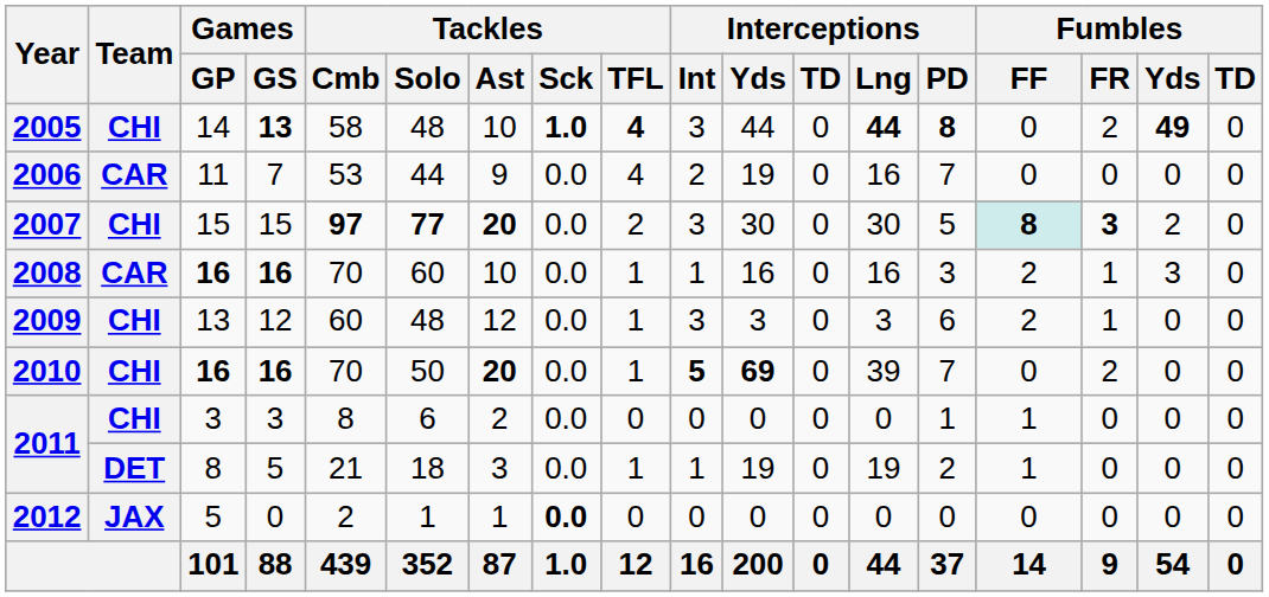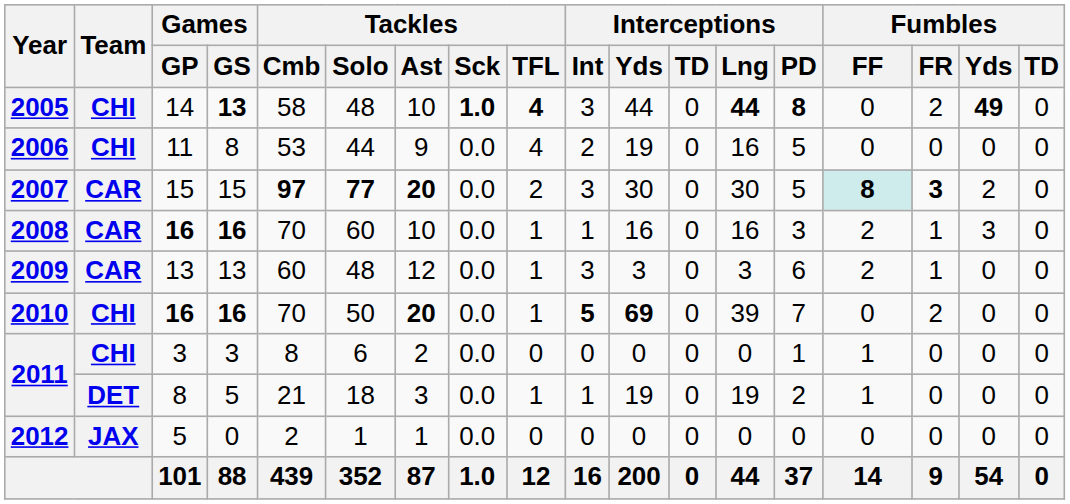 <table class="wikitable" style="text-align:center">
 <tr>
 <th rowspan="2">Year</th>
 <th rowspan="2">Team</th>
 <th colspan="2">Games</th>
 <th colspan="5">Tackles</th>
 <th colspan="5">Interceptions</th>
 <th colspan="4">Fumbles</th>
 </tr>
 <tr>
 <th>GP</th>
 <th>GS</th>
 <th>Cmb</th>
 <th>Solo</th>
 <th>Ast</th>
 <th>Sck</th>
 <th>TFL</th>
 <th>Int</th>
 <th>Yds</th>
 <th>TD</th>
 <th>Lng</th>
 <th>PD</th>
 <th>FF</th>
 <th>FR</th>
 <th>Yds</th>
 <th>TD</th>
 </tr>
 <tr>
 <th><a href='#'>2005</a></th>
 <th><a href='#'>CHI</a></th>
 <td>14</td>
 <td><strong>13</strong></td>
 <td>58</td>
 <td>48</td>
 <td>10</td>
 <td><strong>1.0</strong></td>
 <td><strong>4</strong></td>
 <td>3</td>
 <td>44</td>
 <td>0</td>
 <td><strong>44</strong></td>
 <td><strong>8</strong></td>
 <td>0</td>
 <td>2</td>
 <td><strong>49</strong></td>
 <td>0</td>
 </tr>
 <tr>
 <th><a href='#'>2006</a></th>
-<th><a href='#'>CAR</a></th>
+<th><a href='#'>CHI</a></th>
 <td>11</td>
-<td>7</td>
+<td>8</td>
 <td>53</td>
 <td>44</td>
 <td>9</td>
 <td>0.0</td>
 <td>4</td>
 <td>2</td>
 <td>19</td>
 <td>0</td>
 <td>16</td>
-<td>7</td>
+<td>5</td>
 <td>0</td>
 <td>0</td>
 <td>0</td>
 <td>0</td>
 </tr>
 <tr>
 <th><a href='#'>2007</a></th>
-<th><a href='#'>CHI</a></th>
+<th><a href='#'>CAR</a></th>
 <td>15</td>
 <td>15</td>
 <td><strong>97</strong></td>
 <td><strong>77</strong></td>
 <td><strong>20</strong></td>
 <td>0.0</td>
 <td>2</td>
 <td>3</td>
 <td>30</td>
 <td>0</td>
 <td>30</td>
 <td>5</td>
 <td style="background:#cfecec; width:3em;"><strong>8</strong></td>
 <td><strong>3</strong></td>
 <td>2</td>
 <td>0</td>
 </tr>
 <tr>
 <th><a href='#'>2008</a></th>
 <th><a href='#'>CAR</a></th>
 <td><strong>16</strong></td>
 <td><strong>16</strong></td>
 <td>70</td>
 <td>60</td>
 <td>10</td>
 <td>0.0</td>
 <td>1</td>
 <td>1</td>
 <td>16</td>
 <td>0</td>
 <td>16</td>
 <td>3</td>
 <td>2</td>
 <td>1</td>
 <td>3</td>
 <td>0</td>
 </tr>
 <tr>
 <th><a href='#'>2009</a></th>
-<th><a href='#'>CHI</a></th>
+<th><a href='#'>CAR</a></th>
 <td>13</td>
-<td>12</td>
+<td>13</td>
 <td>60</td>
 <td>48</td>
 <td>12</td>
 <td>0.0</td>
 <td>1</td>
 <td>3</td>
 <td>3</td>
 <td>0</td>
 <td>3</td>
 <td>6</td>
 <td>2</td>
 <td>1</td>
 <td>0</td>
 <td>0</td>
 </tr>
 <tr>
 <th><a href='#'>2010</a></th>
 <th><a href='#'>CHI</a></th>
 <td><strong>16</strong></td>
 <td><strong>16</strong></td>
 <td>70</td>
 <td>50</td>
 <td><strong>20</strong></td>
 <td>0.0</td>
 <td>1</td>
 <td><strong>5</strong></td>
 <td><strong>69</strong></td>
 <td>0</td>
 <td>39</td>
 <td>7</td>
 <td>0</td>
 <td>2</td>
 <td>0</td>
 <td>0</td>
 </tr>
 <tr>
 <th rowspan="2"><a href='#'>2011</a></th>
 <th><a href='#'>CHI</a></th>
 <td>3</td>
 <td>3</td>
 <td>8</td>
 <td>6</td>
 <td>2</td>
 <td>0.0</td>
 <td>0</td>
 <td>0</td>
 <td>0</td>
 <td>0</td>
 <td>0</td>
 <td>1</td>
 <td>1</td>
 <td>0</td>
 <td>0</td>
 <td>0</td>
 </tr>
 <tr>
 <th><a href='#'>DET</a></th>
 <td>8</td>
 <td>5</td>
 <td>21</td>
 <td>18</td>
 <td>3</td>
 <td>0.0</td>
 <td>1</td>
 <td>1</td>
 <td>19</td>
 <td>0</td>
 <td>19</td>
 <td>2</td>
 <td>1</td>
 <td>0</td>
 <td>0</td>
 <td>0</td>
 </tr>
 <tr>
 <th><a href='#'>2012</a></th>
 <th><a href='#'>JAX</a></th>
 <td>5</td>
 <td>0</td>
 <td>2</td>
 <td>1</td>
 <td>1</td>
-<td><strong>0.0</strong></td>
+<td>0.0</td>
 <td>0</td>
 <td>0</td>
 <td>0</td>
 <td>0</td>
 <td>0</td>
 <td>0</td>
 <td>0</td>
 <td>0</td>
 <td>0</td>
 <td>0</td>
 </tr>
 <tr>
 <th colspan="2"></th>
 <th>101</th>
 <th>88</th>
 <th>439</th>
 <th>352</th>
 <th>87</th>
 <th>1.0</th>
 <th>12</th>
 <th>16</th>
 <th>200</th>
 <th>0</th>
 <th>44</th>
 <th>37</th>
 <th>14</th>
 <th>9</th>
 <th>54</th>
 <th>0</th>
 </tr>
 </table>
